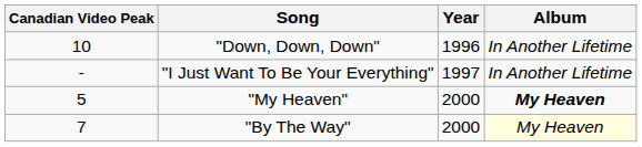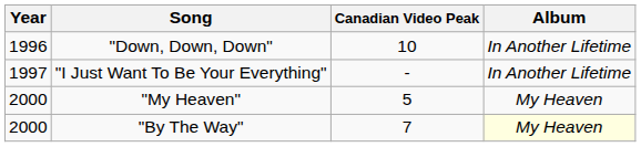 <table class="wikitable" style="text-align:center;">
 <tr>
+<th>Year</th>
+<th>Song</th>
 <th><small>Canadian Video Peak</small></th>
-<th>Song</th>
-<th>Year</th>
 <th>Album</th>
 </tr>
 <tr>
+<td>1996</td>
+<td>"Down, Down, Down"</td>
 <td align="center">10</td>
-<td>"Down, Down, Down"</td>
-<td>1996</td>
 <td><em>In Another Lifetime</em></td>
 </tr>
 <tr>
+<td>1997</td>
+<td>"I Just Want To Be Your Everything"</td>
 <td align="center">-</td>
-<td>"I Just Want To Be Your Everything"</td>
-<td>1997</td>
 <td><em>In Another Lifetime</em></td>
 </tr>
 <tr>
+<td>2000</td>
+<td>"My Heaven"</td>
 <td align="center">5</td>
-<td>"My Heaven"</td>
-<td>2000</td>
-<td><strong><em>My Heaven</em></strong></td>
+<td><em>My Heaven</em></td>
 </tr>
 <tr>
+<td>2000</td>
+<td>"By The Way"</td>
 <td align="center">7</td>
-<td>"By The Way"</td>
-<td>2000</td>
 <td style="background: lightyellow;"><em>My Heaven</em></td>
 </tr>
 </table>
